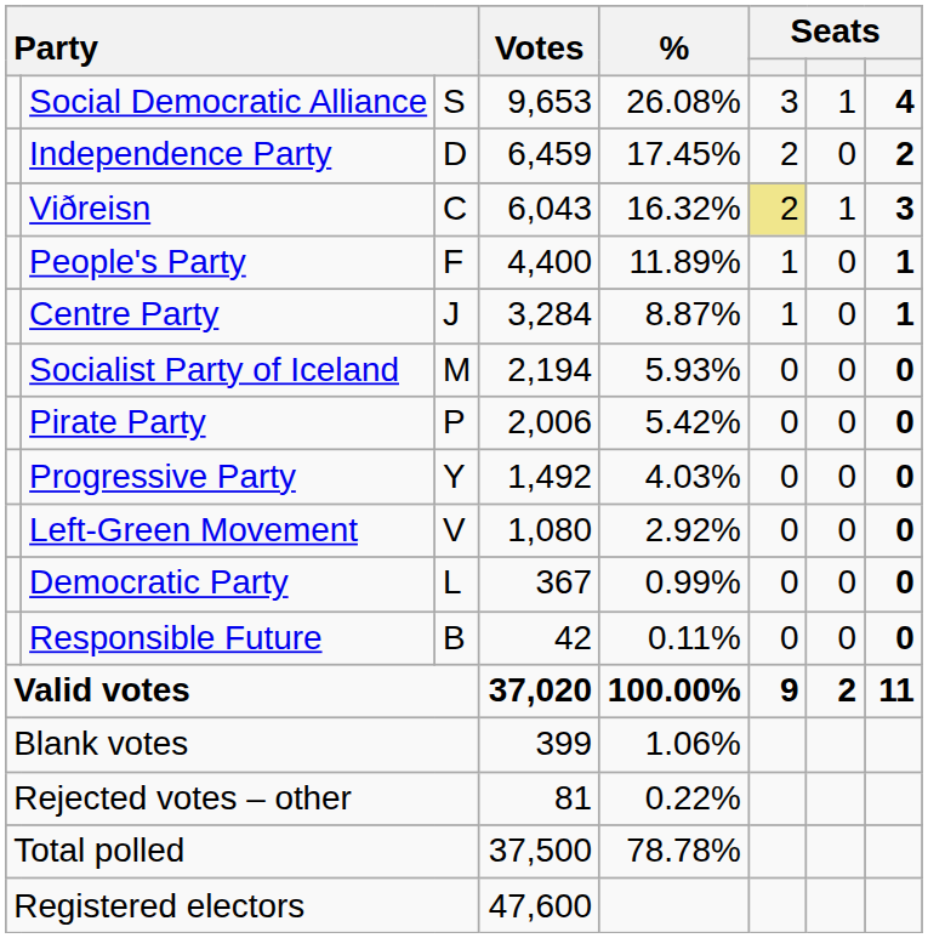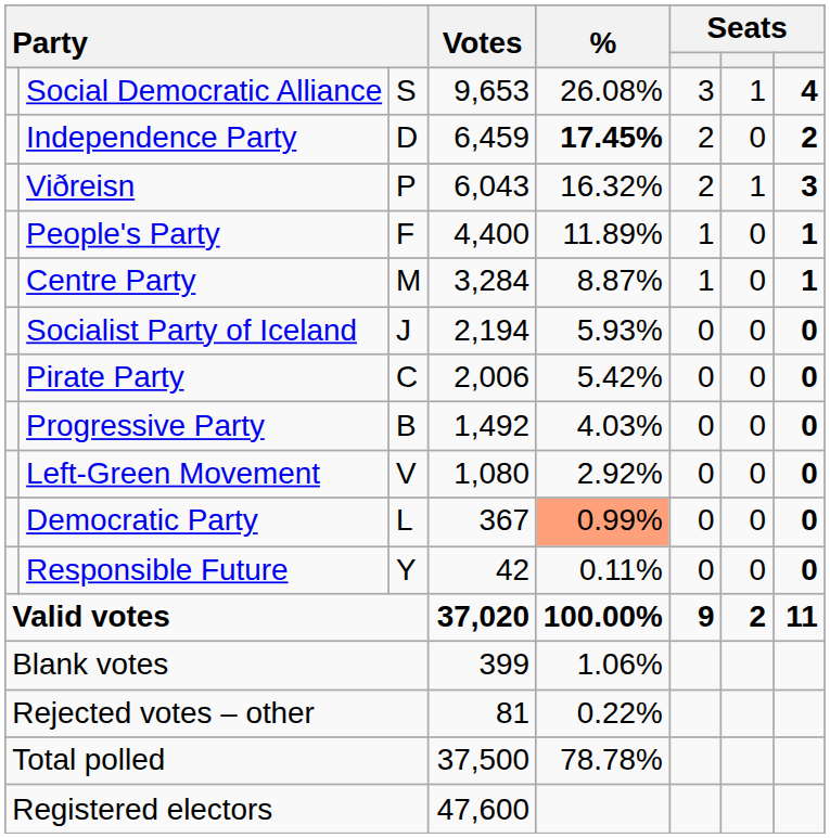 <table class="wikitable" border="1" style="text-align:right;">
 <tr>
 <th style="text-align:left;" valign=bottom rowspan=2 colspan=3>Party</th>
 <th align=center valign=bottom rowspan=2 width="50">Votes</th>
 <th align=center valign=bottom rowspan=2 width="50">%</th>
 <th colspan=3>Seats</th>
 </tr>
 <tr>
 <th align=center valign=bottom width="20"><small></small></th>
 <th align=center valign=bottom width="20"><small><a href='#'></a></small></th>
 <th align=center valign=bottom width="20"><small></small></th>
 </tr>
 <tr>
 <td></td>
 <td align=left style="white-space: nowrap;"><a href='#'>Social Democratic Alliance</a></td>
 <td align=left>S</td>
 <td>9,653</td>
 <td>26.08%</td>
 <td>3</td>
 <td>1</td>
 <td><strong>4</strong></td>
 </tr>
 <tr>
 <td></td>
 <td align=left><a href='#'>Independence Party</a></td>
 <td align=left>D</td>
 <td>6,459</td>
-<td>17.45%</td>
+<td><strong>17.45%</strong></td>
 <td>2</td>
 <td>0</td>
 <td><strong>2</strong></td>
 </tr>
 <tr>
 <td></td>
 <td align=left><a href='#'>Viðreisn</a></td>
-<td align=left>C</td>
+<td align=left>P</td>
 <td>6,043</td>
 <td>16.32%</td>
-<td style="background: khaki;">2</td>
+<td>2</td>
 <td>1</td>
 <td><strong>3</strong></td>
 </tr>
 <tr>
 <td></td>
 <td align=left><a href='#'>People's Party</a></td>
 <td align=left>F</td>
 <td>4,400</td>
 <td>11.89%</td>
 <td>1</td>
 <td>0</td>
 <td><strong>1</strong></td>
 </tr>
 <tr>
 <td></td>
 <td align=left><a href='#'>Centre Party</a></td>
-<td align=left>J</td>
+<td align=left>M</td>
 <td>3,284</td>
 <td>8.87%</td>
 <td>1</td>
 <td>0</td>
 <td><strong>1</strong></td>
 </tr>
 <tr>
 <td></td>
 <td align=left><a href='#'>Socialist Party of Iceland</a></td>
-<td align=left>M</td>
+<td align=left>J</td>
 <td>2,194</td>
 <td>5.93%</td>
 <td>0</td>
 <td>0</td>
 <td><strong>0</strong></td>
 </tr>
 <tr>
 <td></td>
 <td align=left><a href='#'>Pirate Party</a></td>
-<td align=left>P</td>
+<td align=left>C</td>
 <td>2,006</td>
 <td>5.42%</td>
 <td>0</td>
 <td>0</td>
 <td><strong>0</strong></td>
 </tr>
 <tr>
 <td></td>
 <td align=left><a href='#'>Progressive Party</a></td>
-<td align=left>Y</td>
+<td align=left>B</td>
 <td>1,492</td>
 <td>4.03%</td>
 <td>0</td>
 <td>0</td>
 <td><strong>0</strong></td>
 </tr>
 <tr>
 <td></td>
 <td align=left><a href='#'>Left-Green Movement</a></td>
 <td align=left>V</td>
 <td>1,080</td>
 <td>2.92%</td>
 <td>0</td>
 <td>0</td>
 <td><strong>0</strong></td>
 </tr>
 <tr>
 <td></td>
 <td align=left><a href='#'>Democratic Party</a></td>
 <td align=left>L</td>
 <td>367</td>
-<td>0.99%</td>
+<td style="background: lightsalmon;">0.99%</td>
 <td>0</td>
 <td>0</td>
 <td><strong>0</strong></td>
 </tr>
 <tr>
 <td></td>
 <td align=left><a href='#'>Responsible Future</a></td>
-<td align=left>B</td>
+<td align=left>Y</td>
 <td>42</td>
 <td>0.11%</td>
 <td>0</td>
 <td>0</td>
 <td><strong>0</strong></td>
 </tr>
 <tr style="font-weight:bold">
 <td align=left colspan=3>Valid votes</td>
 <td>37,020</td>
 <td>100.00%</td>
 <td>9</td>
 <td>2</td>
 <td>11</td>
 </tr>
 <tr>
 <td align=left colspan=3>Blank votes</td>
 <td>399</td>
 <td>1.06%</td>
 <td></td>
 <td></td>
 <td></td>
 </tr>
 <tr>
 <td align=left colspan=3>Rejected votes – other</td>
 <td>81</td>
 <td>0.22%</td>
 <td></td>
 <td></td>
 <td></td>
 </tr>
 <tr>
 <td align=left colspan=3>Total polled</td>
 <td>37,500</td>
 <td>78.78%</td>
 <td></td>
 <td></td>
 <td></td>
 </tr>
 <tr>
 <td align=left colspan=3>Registered electors</td>
 <td>47,600</td>
 <td></td>
 <td></td>
 <td></td>
 <td></td>
 </tr>
 </table>
